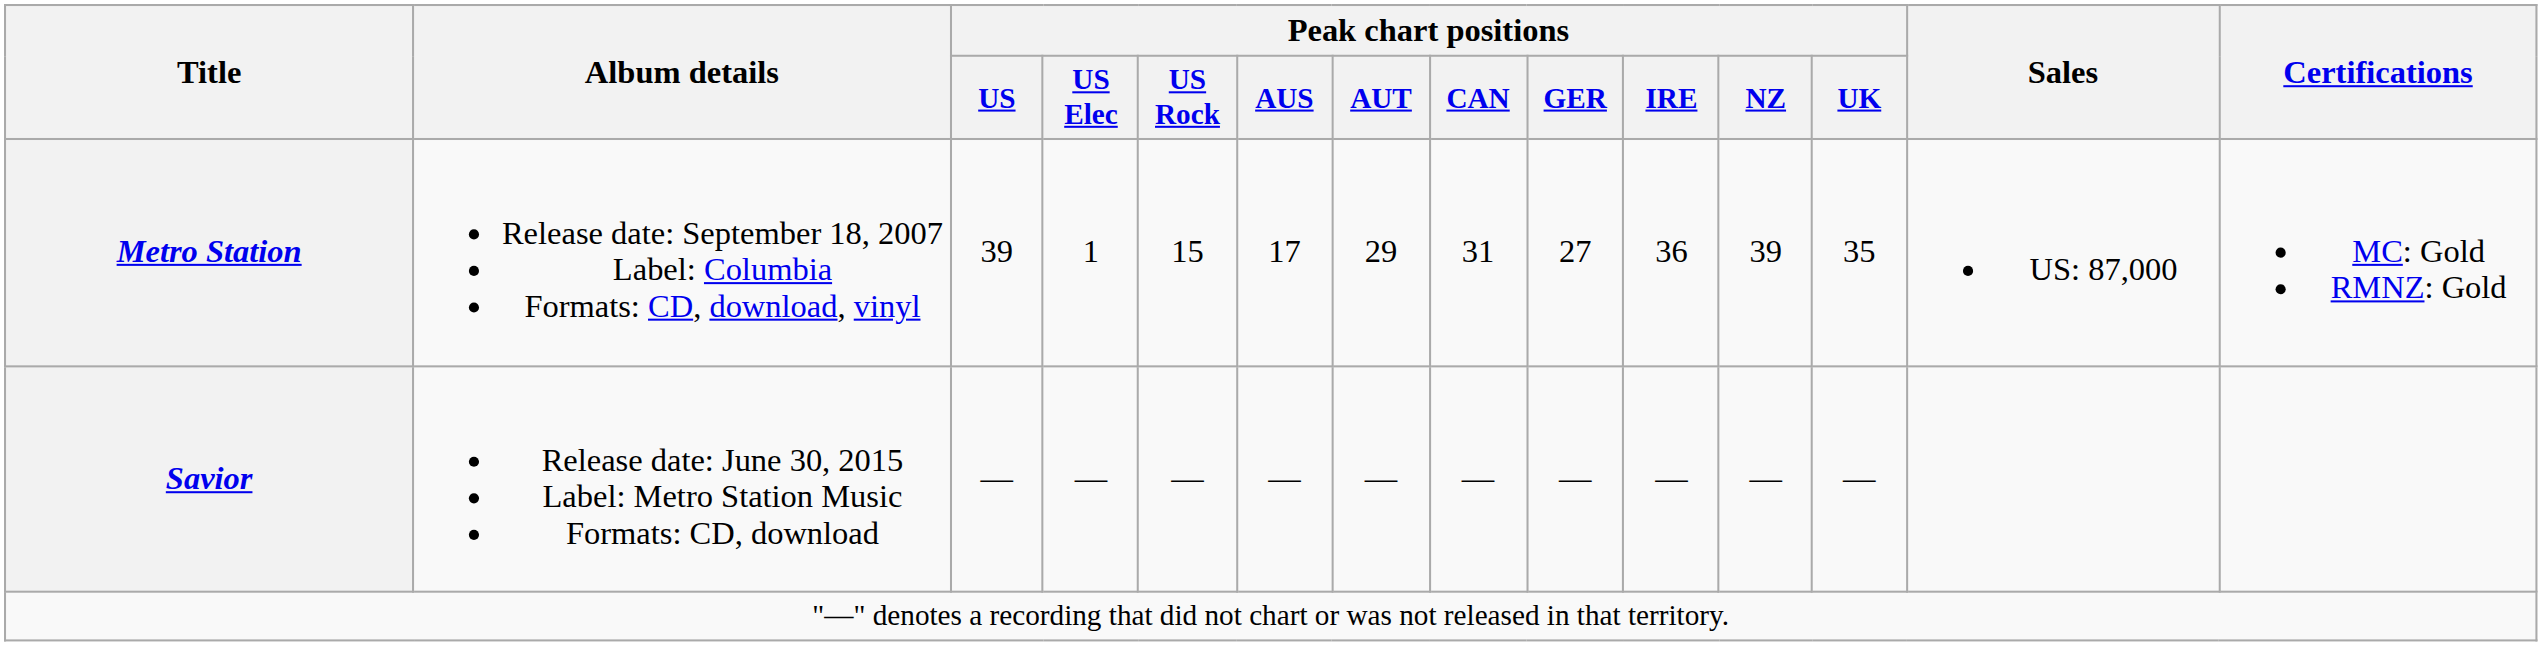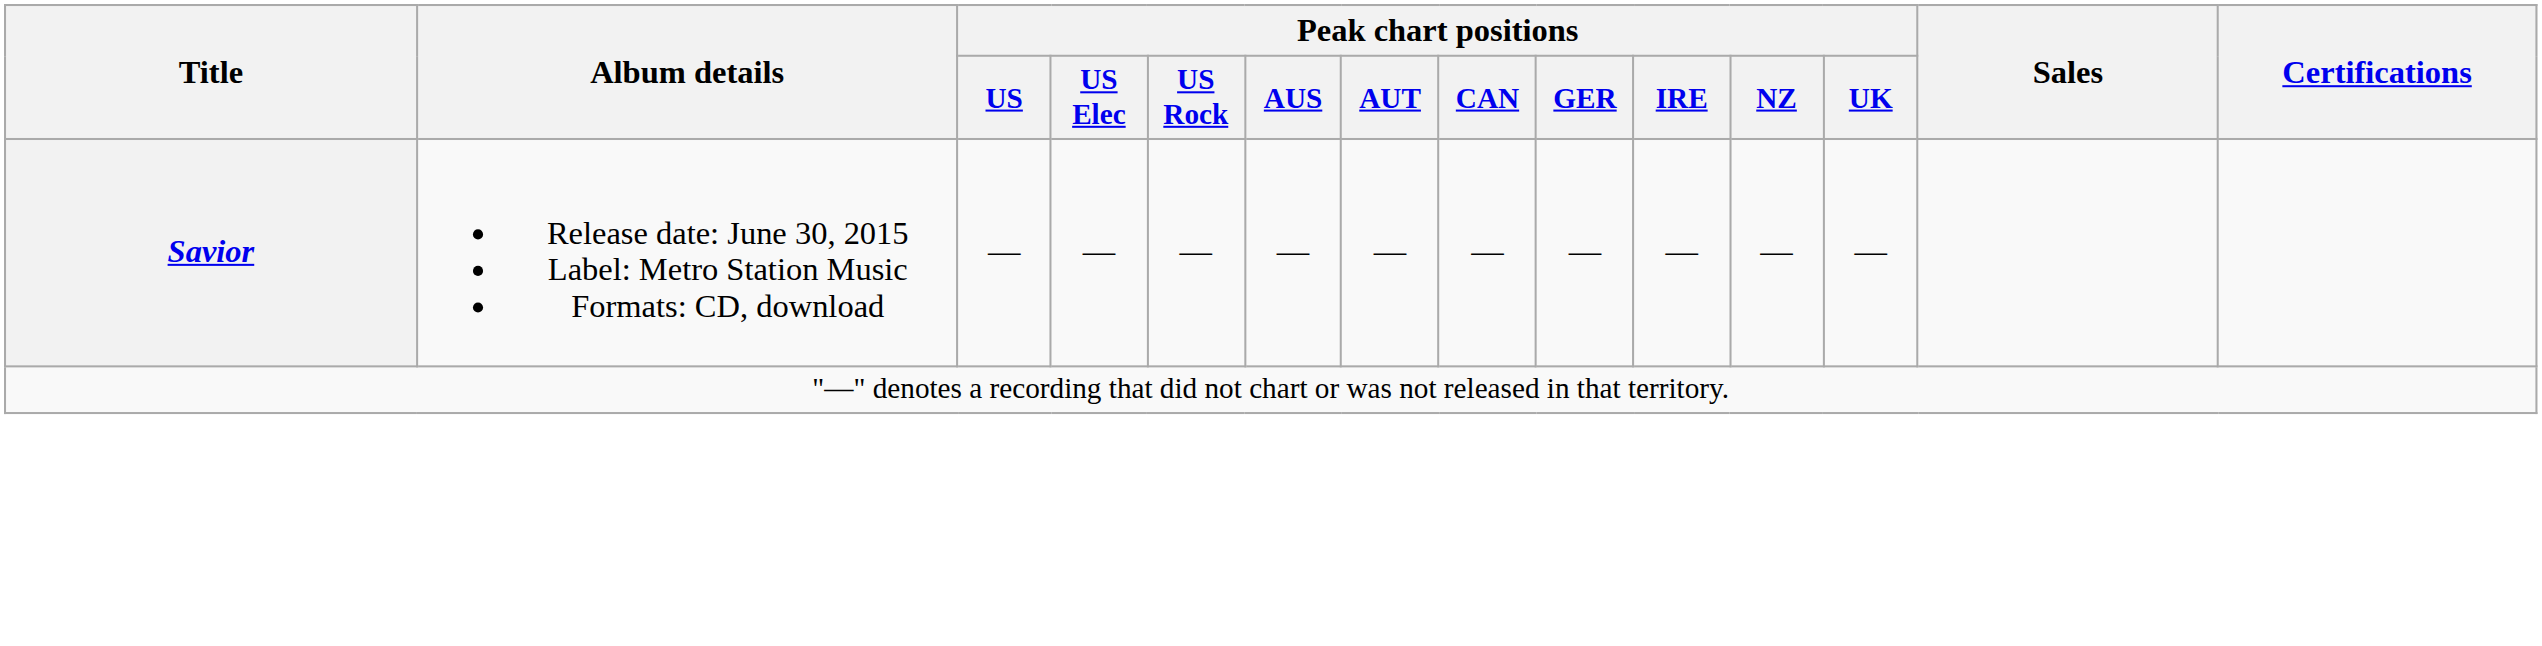 <table class="wikitable plainrowheaders" style="text-align:center;">
 <tr>
 <th scope="col" rowspan="2" style="width:14em;">Title</th>
 <th scope="col" rowspan="2" style="width:18em;">Album details</th>
 <th scope="col" colspan="10">Peak chart positions</th>
 <th scope="col" rowspan="2" style="width:10em;">Sales</th>
 <th scope="col" rowspan="2" style="width:10em;"><a href='#'>Certifications</a></th>
 </tr>
 <tr>
 <th scope="col" style="width:3em;font-size:90%;"><a href='#'>US</a><br></th>
 <th scope="col" style="width:3em;font-size:90%;"><a href='#'>US Elec</a><br></th>
 <th scope="col" style="width:3em;font-size:90%;"><a href='#'>US Rock</a><br></th>
 <th scope="col" style="width:3em;font-size:90%;"><a href='#'>AUS</a><br></th>
 <th scope="col" style="width:3em;font-size:90%;"><a href='#'>AUT</a><br></th>
 <th scope="col" style="width:3em;font-size:90%;"><a href='#'>CAN</a><br></th>
 <th scope="col" style="width:3em;font-size:90%;"><a href='#'>GER</a><br></th>
 <th scope="col" style="width:3em;font-size:90%;"><a href='#'>IRE</a><br></th>
 <th scope="col" style="width:3em;font-size:90%;"><a href='#'>NZ</a><br></th>
 <th scope="col" style="width:3em;font-size:90%;"><a href='#'>UK</a><br></th>
 </tr>
 <tr>
-<th scope="row"><em><a href='#'>Metro Station</a></em></th>
-<td><br><ul><li>Release date: September 18, 2007</li><li>Label: <a href='#'>Columbia</a></li><li>Formats: <a href='#'>CD</a>, <a href='#'>download</a>, <a href='#'>vinyl</a></li></ul></td>
-<td>39</td>
-<td>1</td>
-<td>15</td>
-<td>17</td>
-<td>29</td>
-<td>31</td>
-<td>27</td>
-<td>36</td>
-<td>39</td>
-<td>35</td>
-<td><br><ul><li>US: 87,000</li></ul></td>
-<td><br><ul><li><a href='#'>MC</a>: Gold</li><li><a href='#'>RMNZ</a>: Gold</li></ul></td>
-</tr>
-<tr>
 <th scope="row"><em><a href='#'>Savior</a></em></th>
 <td><br><ul><li>Release date: June 30, 2015</li><li>Label: Metro Station Music</li><li>Formats: CD, download</li></ul></td>
 <td>—</td>
 <td>—</td>
 <td>—</td>
 <td>—</td>
 <td>—</td>
 <td>—</td>
 <td>—</td>
 <td>—</td>
 <td>—</td>
 <td>—</td>
 <td></td>
 <td></td>
 </tr>
 <tr>
 <td colspan="14" style="font-size:90%">"—" denotes a recording that did not chart or was not released in that territory.</td>
 </tr>
 </table>
